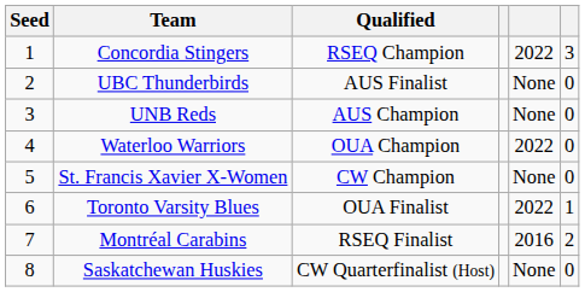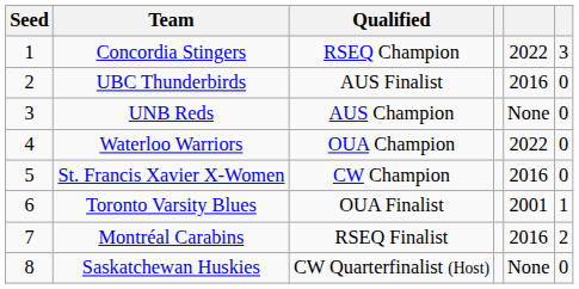 <table class="wikitable sortable" style="text-align: center;">
 <tr bgcolor="#efefef" align=center>
 <th align=left>Seed</th>
 <th align=left>Team</th>
 <th align=left>Qualified</th>
 <th align=left></th>
 <th align=left></th>
 <th align=left></th>
 </tr>
 <tr align=center>
 <td>1</td>
 <td><a href='#'>Concordia Stingers</a></td>
 <td><a href='#'>RSEQ</a> Champion</td>
 <td></td>
 <td>2022</td>
 <td>3</td>
 </tr>
 <tr align=center>
 <td>2</td>
 <td><a href='#'>UBC Thunderbirds</a></td>
 <td>AUS Finalist</td>
 <td></td>
-<td>None</td>
+<td>2016</td>
 <td>0</td>
 </tr>
 <tr align=center>
 <td>3</td>
 <td><a href='#'>UNB Reds</a></td>
 <td><a href='#'>AUS</a> Champion</td>
 <td></td>
 <td>None</td>
 <td>0</td>
 </tr>
 <tr align=center>
 <td>4</td>
 <td><a href='#'>Waterloo Warriors</a></td>
 <td><a href='#'>OUA</a> Champion</td>
 <td></td>
 <td>2022</td>
 <td>0</td>
 </tr>
 <tr align=center>
 <td>5</td>
 <td><a href='#'>St. Francis Xavier X-Women</a></td>
 <td><a href='#'>CW</a> Champion</td>
 <td></td>
-<td>None</td>
+<td>2016</td>
 <td>0</td>
 </tr>
 <tr align=center>
 <td>6</td>
 <td><a href='#'>Toronto Varsity Blues</a></td>
 <td>OUA Finalist</td>
 <td></td>
-<td>2022</td>
+<td>2001</td>
 <td>1</td>
 </tr>
 <tr align=center>
 <td>7</td>
 <td><a href='#'>Montréal Carabins</a></td>
 <td>RSEQ Finalist</td>
 <td></td>
 <td>2016</td>
 <td>2</td>
 </tr>
 <tr align=center>
 <td>8</td>
 <td><a href='#'>Saskatchewan Huskies</a></td>
 <td>CW Quarterfinalist <small>(Host)</small></td>
 <td></td>
 <td>None</td>
 <td>0</td>
 </tr>
 </table>
